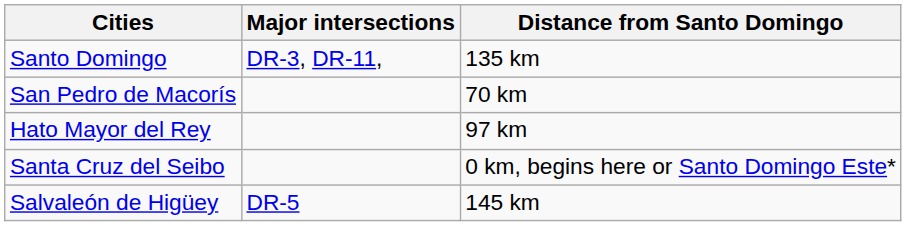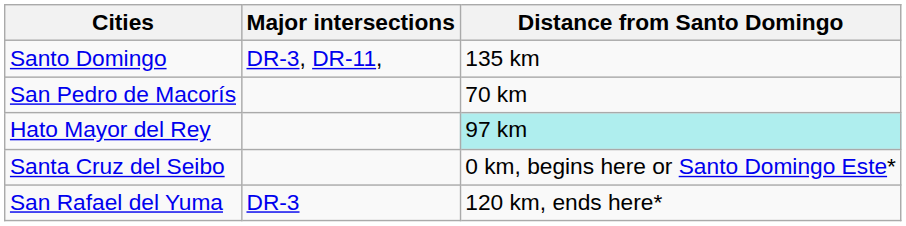 <table class="wikitable">
 <tr>
 <th>Cities</th>
 <th>Major intersections</th>
 <th>Distance from Santo Domingo</th>
 </tr>
 <tr>
 <td><a href='#'>Santo Domingo</a></td>
 <td><a href='#'>DR-3</a>, <a href='#'>DR-11</a>,</td>
 <td>135 km</td>
 </tr>
 <tr>
 <td><a href='#'>San Pedro de Macorís</a></td>
 <td></td>
 <td>70 km</td>
 </tr>
 <tr>
 <td><a href='#'>Hato Mayor del Rey</a></td>
 <td></td>
-<td>97 km</td>
+<td style="background: paleturquoise;">97 km</td>
 </tr>
 <tr>
 <td><a href='#'>Santa Cruz del Seibo</a></td>
 <td></td>
 <td>0 km, begins here or <a href='#'>Santo Domingo Este</a>*</td>
 </tr>
 <tr>
-<td><a href='#'>Salvaleón de Higüey</a></td>
-<td><a href='#'>DR-5</a></td>
-<td>145 km</td>
+<td><a href='#'>San Rafael del Yuma</a></td>
+<td><a href='#'>DR-3</a></td>
+<td>120 km, ends here*</td>
 </tr>
 </table>
